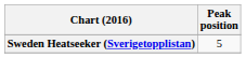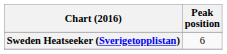 <table class="wikitable sortable plainrowheaders" style="text-align:center">
 <tr>
 <th scope="col">Chart (2016)</th>
 <th scope="col">Peak<br>position</th>
 </tr>
 <tr>
 </tr>
 <tr>
 </tr>
 <tr>
 </tr>
 <tr>
 <th scope="row">Sweden Heatseeker (<a href='#'>Sverigetopplistan</a>)</th>
-<td>5</td>
+<td>6</td>
 </tr>
 <tr>
 </tr>
 <tr>
 </tr>
 </table>
